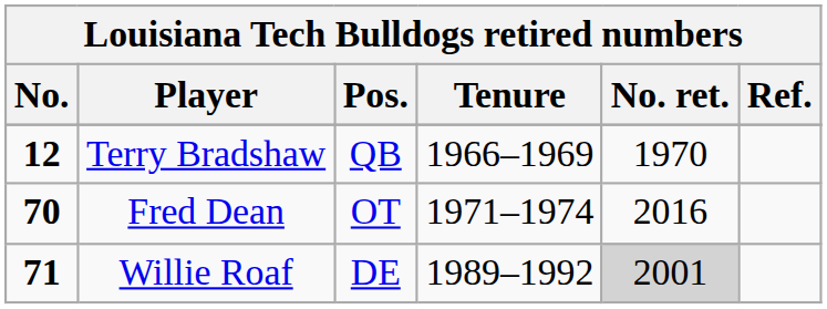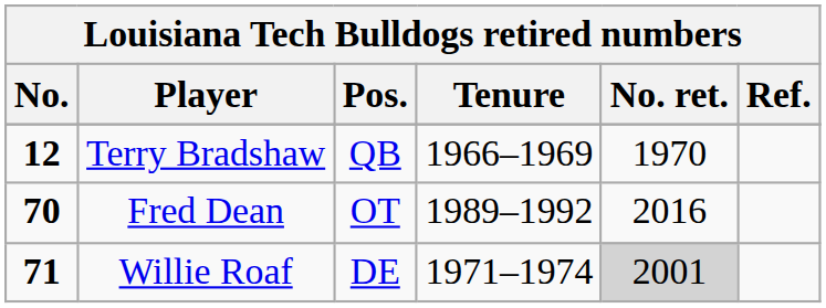 <table class="wikitable" style="text-align:center">
 <tr>
 <th colspan=6 style =><strong>Louisiana Tech Bulldogs retired numbers</strong></th>
 </tr>
 <tr>
 <th style = >No.</th>
 <th style = >Player</th>
 <th style = >Pos.</th>
 <th style = >Tenure</th>
 <th style = >No. ret.</th>
 <th style = >Ref.</th>
 </tr>
 <tr>
 </tr>
 <tr>
 <td><strong>12</strong></td>
 <td><a href='#'>Terry Bradshaw</a></td>
 <td><a href='#'>QB</a></td>
 <td>1966–1969</td>
 <td>1970</td>
 <td></td>
 </tr>
 <tr>
 <td><strong>70</strong></td>
 <td><a href='#'>Fred Dean</a></td>
 <td><a href='#'>OT</a></td>
-<td>1971–1974</td>
+<td>1989–1992</td>
 <td>2016</td>
 <td></td>
 </tr>
 <tr>
 <td><strong>71</strong></td>
 <td><a href='#'>Willie Roaf</a></td>
 <td><a href='#'>DE</a></td>
-<td>1989–1992</td>
+<td>1971–1974</td>
 <td style="background: lightgrey;">2001</td>
 <td></td>
 </tr>
 </table>
